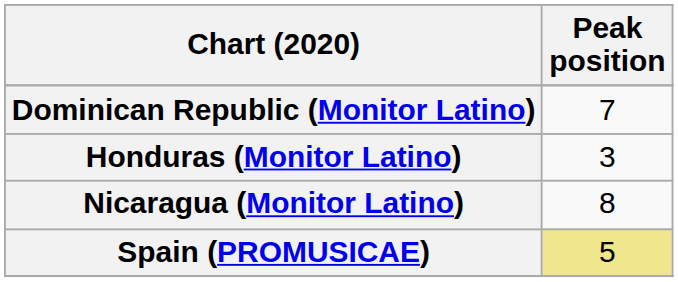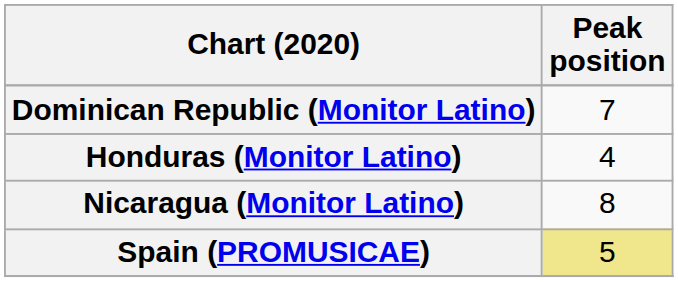 <table class="wikitable sortable plainrowheaders" style="text-align:center">
 <tr>
 <th scope="col">Chart (2020)</th>
 <th scope="col">Peak<br>position</th>
 </tr>
 <tr>
 </tr>
 <tr>
 <th scope="row">Dominican Republic (<a href='#'>Monitor Latino</a>)</th>
 <td>7</td>
 </tr>
 <tr>
 <th scope="row">Honduras (<a href='#'>Monitor Latino</a>)</th>
-<td>3</td>
+<td>4</td>
 </tr>
 <tr>
 <th scope="row">Nicaragua (<a href='#'>Monitor Latino</a>)</th>
 <td>8</td>
 </tr>
 <tr>
 <th scope="row">Spain (<a href='#'>PROMUSICAE</a>)</th>
 <td style="background: khaki;">5</td>
 </tr>
 <tr>
 </tr>
 <tr>
 </tr>
 </table>
